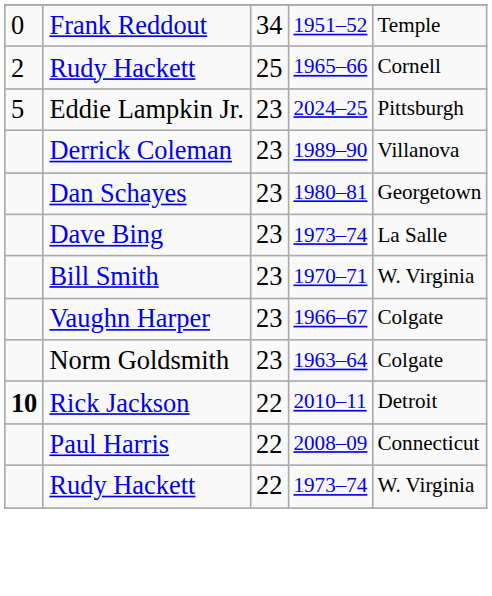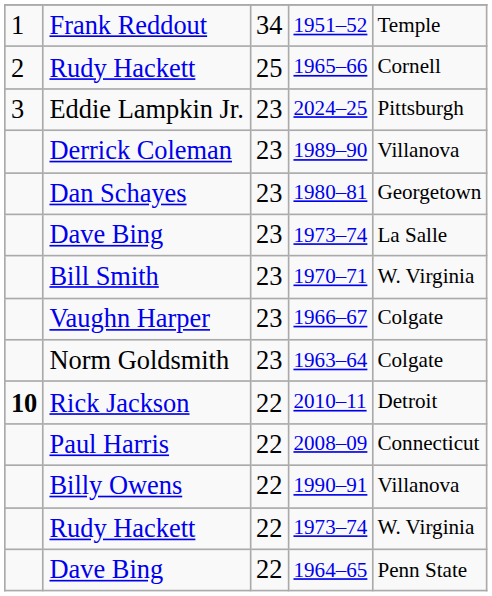 <table class="wikitable">
 <tr>
 </tr>
 <tr>
-<td>0</td>
+<td>1</td>
 <td><a href='#'>Frank Reddout</a></td>
 <td>34</td>
 <td style="font-size:80%;"><a href='#'>1951–52</a></td>
 <td style="font-size:80%;">Temple</td>
 </tr>
 <tr>
 <td>2</td>
 <td><a href='#'>Rudy Hackett</a></td>
 <td>25</td>
 <td style="font-size:80%;"><a href='#'>1965–66</a></td>
 <td style="font-size:80%;">Cornell</td>
 </tr>
 <tr>
-<td>5</td>
+<td>3</td>
 <td>Eddie Lampkin Jr.</td>
 <td>23</td>
 <td style="font-size:80%;"><a href='#'>2024–25</a></td>
 <td style="font-size:80%;">Pittsburgh</td>
 </tr>
 <tr>
 <td></td>
 <td><a href='#'>Derrick Coleman</a></td>
 <td>23</td>
 <td style="font-size:80%;"><a href='#'>1989–90</a></td>
 <td style="font-size:80%;">Villanova</td>
 </tr>
 <tr>
 <td></td>
 <td><a href='#'>Dan Schayes</a></td>
 <td>23</td>
 <td style="font-size:80%;"><a href='#'>1980–81</a></td>
 <td style="font-size:80%;">Georgetown</td>
 </tr>
 <tr>
 <td></td>
 <td><a href='#'>Dave Bing</a></td>
 <td>23</td>
 <td style="font-size:80%;"><a href='#'>1973–74</a></td>
 <td style="font-size:80%;">La Salle</td>
 </tr>
 <tr>
 <td></td>
 <td><a href='#'>Bill Smith</a></td>
 <td>23</td>
 <td style="font-size:80%;"><a href='#'>1970–71</a></td>
 <td style="font-size:80%;">W. Virginia</td>
 </tr>
 <tr>
 <td></td>
 <td><a href='#'>Vaughn Harper</a></td>
 <td>23</td>
 <td style="font-size:80%;"><a href='#'>1966–67</a></td>
 <td style="font-size:80%;">Colgate</td>
 </tr>
 <tr>
 <td></td>
 <td>Norm Goldsmith</td>
 <td>23</td>
 <td style="font-size:80%;"><a href='#'>1963–64</a></td>
 <td style="font-size:80%;">Colgate</td>
 </tr>
 <tr>
 <td><strong>10</strong></td>
 <td><a href='#'>Rick Jackson</a></td>
 <td>22</td>
 <td style="font-size:80%;"><a href='#'>2010–11</a></td>
 <td style="font-size:80%;">Detroit</td>
 </tr>
 <tr>
 <td></td>
 <td><a href='#'>Paul Harris</a></td>
 <td>22</td>
 <td style="font-size:80%;"><a href='#'>2008–09</a></td>
 <td style="font-size:80%;">Connecticut</td>
 </tr>
 <tr>
 <td></td>
+<td><a href='#'>Billy Owens</a></td>
+<td>22</td>
+<td style="font-size:80%;"><a href='#'>1990–91</a></td>
+<td style="font-size:80%;">Villanova</td>
+</tr>
+<tr>
+<td></td>
 <td><a href='#'>Rudy Hackett</a></td>
 <td>22</td>
 <td style="font-size:80%;"><a href='#'>1973–74</a></td>
 <td style="font-size:80%;">W. Virginia</td>
 </tr>
+<tr>
+<td></td>
+<td><a href='#'>Dave Bing</a></td>
+<td>22</td>
+<td style="font-size:80%;"><a href='#'>1964–65</a></td>
+<td style="font-size:80%;">Penn State</td>
+</tr>
 </table>
